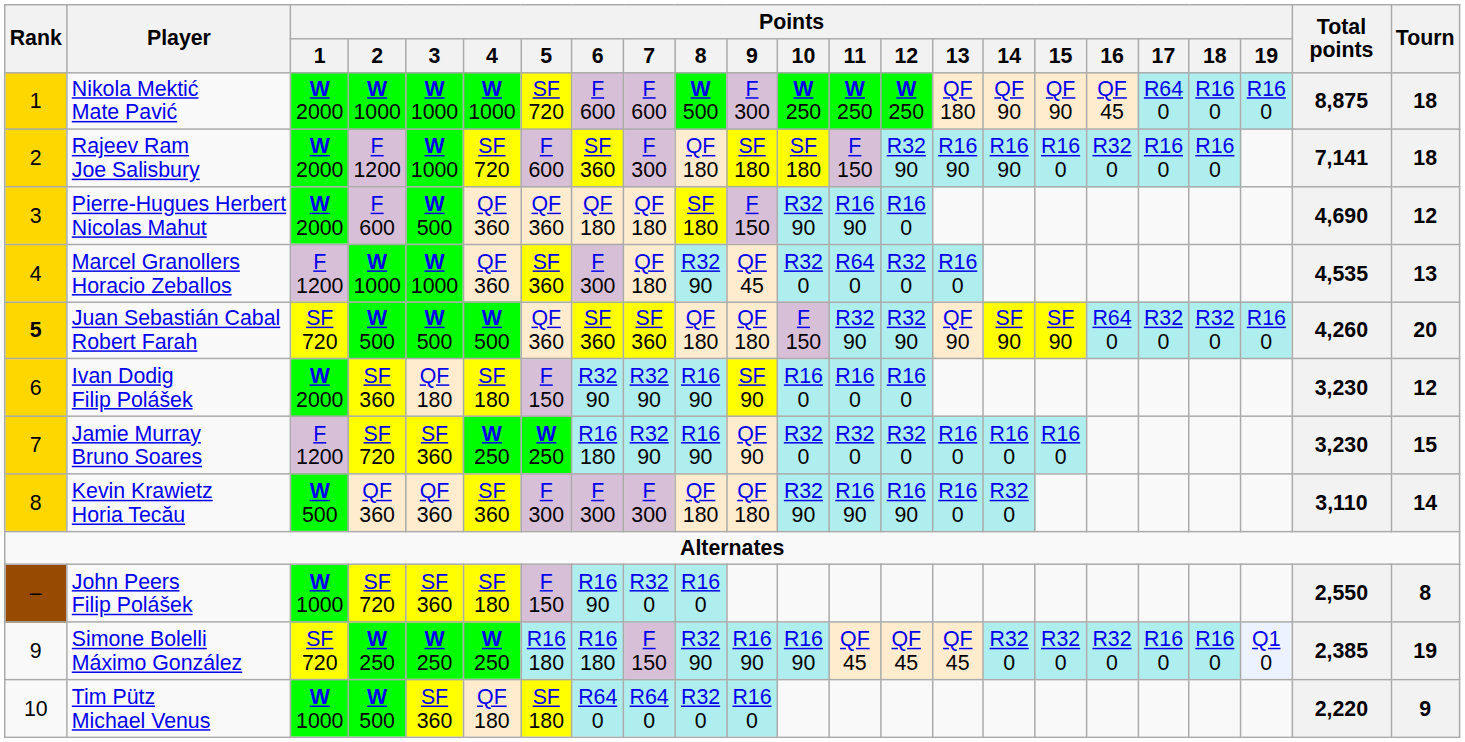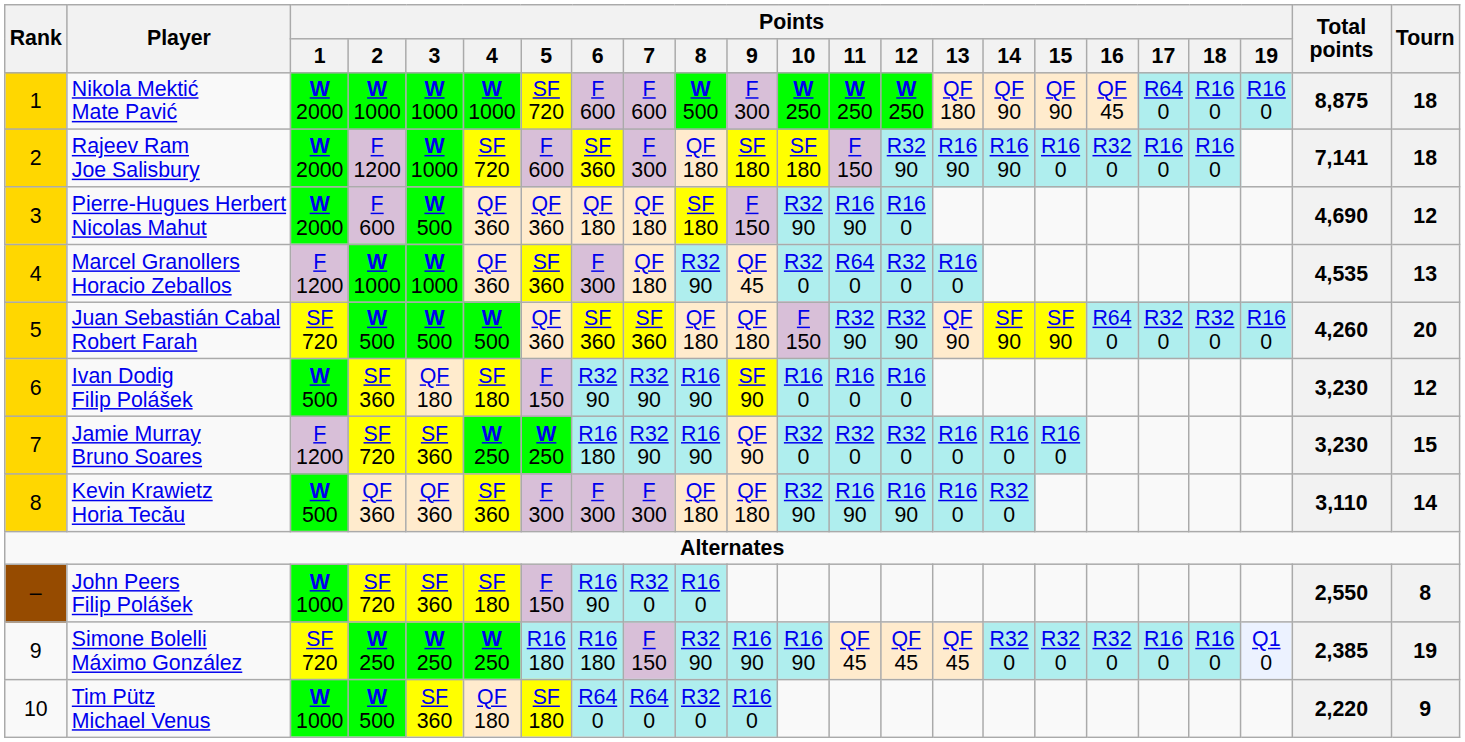 <table class="wikitable nowrap" style=font-size:90%;text-align:center>
 <tr>
 <th rowspan=2>Rank</th>
 <th rowspan=2>Player</th>
 <th colspan=19>Points</th>
 <th rowspan=2 width=60>Total <br> points</th>
 <th rowspan=2>Tourn</th>
 </tr>
 <tr>
 <th width=28>1</th>
 <th width=28>2</th>
 <th width=28>3</th>
 <th width=28>4</th>
 <th width=28>5</th>
 <th width=28>6</th>
 <th width=28>7</th>
 <th width=28>8</th>
 <th width=28>9</th>
 <th width=28>10</th>
 <th width=28>11</th>
 <th width=28>12</th>
 <th width=28>13</th>
 <th width=28>14</th>
 <th width=28>15</th>
 <th width=28>16</th>
 <th width=28>17</th>
 <th width=28>18</th>
 <th width=28>19</th>
 </tr>
 <tr>
 <td bgcolor=gold>1</td>
 <td align=left> <a href='#'>Nikola Mektić</a><br> <a href='#'>Mate Pavić</a></td>
 <td bgcolor=lime><strong><a href='#'>W</a></strong><br>2000</td>
 <td bgcolor=lime><strong><a href='#'>W</a></strong><br>1000</td>
 <td bgcolor=lime><strong><a href='#'>W</a></strong><br>1000</td>
 <td bgcolor=lime><strong><a href='#'>W</a></strong><br>1000</td>
 <td bgcolor=yellow><a href='#'>SF</a><br>720</td>
 <td bgcolor=thistle><a href='#'>F</a><br>600</td>
 <td bgcolor=thistle><a href='#'>F</a><br>600</td>
 <td bgcolor=lime><strong><a href='#'>W</a></strong><br>500</td>
 <td bgcolor=thistle><a href='#'>F</a><br>300</td>
 <td bgcolor=lime><strong><a href='#'>W</a></strong><br>250</td>
 <td bgcolor=lime><strong><a href='#'>W</a></strong><br>250</td>
 <td bgcolor=lime><strong><a href='#'>W</a></strong><br>250</td>
 <td bgcolor=ffebcd><a href='#'>QF</a><br>180</td>
 <td bgcolor=ffebcd><a href='#'>QF</a><br>90</td>
 <td bgcolor=ffebcd><a href='#'>QF</a><br>90</td>
 <td bgcolor=ffebcd><a href='#'>QF</a><br>45</td>
 <td bgcolor=afeeee><a href='#'>R64</a><br>0</td>
 <td bgcolor=afeeee><a href='#'>R16</a><br>0</td>
 <td bgcolor=afeeee><a href='#'>R16</a><br>0</td>
 <th>8,875</th>
 <th>18</th>
 </tr>
 <tr>
 <td bgcolor=gold>2</td>
 <td align=left> <a href='#'>Rajeev Ram</a><br> <a href='#'>Joe Salisbury</a></td>
 <td bgcolor=lime><strong><a href='#'>W</a></strong><br>2000</td>
 <td bgcolor=thistle><a href='#'>F</a><br>1200</td>
 <td bgcolor=lime><strong><a href='#'>W</a></strong><br>1000</td>
 <td bgcolor=yellow><a href='#'>SF</a><br>720</td>
 <td bgcolor=thistle><a href='#'>F</a><br>600</td>
 <td bgcolor=yellow><a href='#'>SF</a><br>360</td>
 <td bgcolor=thistle><a href='#'>F</a><br>300</td>
 <td bgcolor=ffebcd><a href='#'>QF</a><br>180</td>
 <td bgcolor=yellow><a href='#'>SF</a><br>180</td>
 <td bgcolor=yellow><a href='#'>SF</a><br>180</td>
 <td bgcolor=thistle><a href='#'>F</a><br>150</td>
 <td bgcolor=afeeee><a href='#'>R32</a><br>90</td>
 <td bgcolor=afeeee><a href='#'>R16</a><br>90</td>
 <td bgcolor=afeeee><a href='#'>R16</a><br>90</td>
 <td bgcolor=afeeee><a href='#'>R16</a><br>0</td>
 <td bgcolor=afeeee><a href='#'>R32</a><br>0</td>
 <td bgcolor=afeeee><a href='#'>R16</a><br>0</td>
 <td bgcolor=afeeee><a href='#'>R16</a><br>0</td>
 <td></td>
 <th>7,141</th>
 <th>18</th>
 </tr>
 <tr>
 <td bgcolor=gold>3</td>
 <td align=left> <a href='#'>Pierre-Hugues Herbert</a><br> <a href='#'>Nicolas Mahut</a></td>
 <td bgcolor=lime><strong><a href='#'>W</a></strong><br>2000</td>
 <td bgcolor=thistle><a href='#'>F</a><br>600</td>
 <td bgcolor=lime><strong><a href='#'>W</a></strong><br>500</td>
 <td bgcolor=ffebcd><a href='#'>QF</a><br>360</td>
 <td bgcolor=ffebcd><a href='#'>QF</a><br>360</td>
 <td bgcolor=ffebcd><a href='#'>QF</a><br>180</td>
 <td bgcolor=ffebcd><a href='#'>QF</a><br>180</td>
 <td bgcolor=yellow><a href='#'>SF</a><br>180</td>
 <td bgcolor=thistle><a href='#'>F</a><br>150</td>
 <td bgcolor=afeeee><a href='#'>R32</a><br>90</td>
 <td bgcolor=afeeee><a href='#'>R16</a><br>90</td>
 <td bgcolor=afeeee><a href='#'>R16</a><br>0</td>
 <td></td>
 <td></td>
 <td></td>
 <td></td>
 <td></td>
 <td></td>
 <td></td>
 <th>4,690</th>
 <th>12</th>
 </tr>
 <tr>
 <td bgcolor=gold>4</td>
 <td align=left> <a href='#'>Marcel Granollers</a><br> <a href='#'>Horacio Zeballos</a></td>
 <td bgcolor=thistle><a href='#'>F</a><br>1200</td>
 <td bgcolor=lime><strong><a href='#'>W</a></strong><br>1000</td>
 <td bgcolor=lime><strong><a href='#'>W</a></strong><br>1000</td>
 <td bgcolor=ffebcd><a href='#'>QF</a><br>360</td>
 <td bgcolor=yellow><a href='#'>SF</a><br>360</td>
 <td bgcolor=thistle><a href='#'>F</a><br>300</td>
 <td bgcolor=ffebcd><a href='#'>QF</a><br>180</td>
 <td bgcolor=afeeee><a href='#'>R32</a><br>90</td>
 <td bgcolor=ffebcd><a href='#'>QF</a><br>45</td>
 <td bgcolor=afeeee><a href='#'>R32</a><br>0</td>
 <td bgcolor=afeeee><a href='#'>R64</a><br>0</td>
 <td bgcolor=afeeee><a href='#'>R32</a><br>0</td>
 <td bgcolor=afeeee><a href='#'>R16</a><br>0</td>
 <td></td>
 <td></td>
 <td></td>
 <td></td>
 <td></td>
 <td></td>
 <th>4,535</th>
 <th>13</th>
 </tr>
 <tr>
-<td bgcolor=gold><strong>5</strong></td>
+<td bgcolor=gold>5</td>
 <td align=left> <a href='#'>Juan Sebastián Cabal</a><br> <a href='#'>Robert Farah</a></td>
 <td bgcolor=yellow><a href='#'>SF</a><br>720</td>
 <td bgcolor=lime><strong><a href='#'>W</a></strong><br>500</td>
 <td bgcolor=lime><strong><a href='#'>W</a></strong><br>500</td>
 <td bgcolor=lime><strong><a href='#'>W</a></strong><br>500</td>
 <td bgcolor=ffebcd><a href='#'>QF</a><br>360</td>
 <td bgcolor=yellow><a href='#'>SF</a><br>360</td>
 <td bgcolor=yellow><a href='#'>SF</a><br>360</td>
 <td bgcolor=ffebcd><a href='#'>QF</a><br>180</td>
 <td bgcolor=ffebcd><a href='#'>QF</a><br>180</td>
 <td bgcolor=thistle><a href='#'>F</a><br>150</td>
 <td bgcolor=afeeee><a href='#'>R32</a><br>90</td>
 <td bgcolor=afeeee><a href='#'>R32</a><br>90</td>
 <td bgcolor=ffebcd><a href='#'>QF</a><br>90</td>
 <td bgcolor=yellow><a href='#'>SF</a><br>90</td>
 <td bgcolor=yellow><a href='#'>SF</a><br>90</td>
 <td bgcolor=afeeee><a href='#'>R64</a><br>0</td>
 <td bgcolor=afeeee><a href='#'>R32</a><br>0</td>
 <td bgcolor=afeeee><a href='#'>R32</a><br>0</td>
 <td bgcolor=afeeee><a href='#'>R16</a><br>0</td>
 <th>4,260</th>
 <th>20</th>
 </tr>
 <tr>
 <td bgcolor=gold>6</td>
 <td align=left> <a href='#'>Ivan Dodig</a><br> <a href='#'>Filip Polášek</a></td>
-<td bgcolor=lime><strong><a href='#'>W</a></strong><br>2000</td>
+<td bgcolor=lime><strong><a href='#'>W</a></strong><br>500</td>
 <td bgcolor=yellow><a href='#'>SF</a><br>360</td>
 <td bgcolor=ffebcd><a href='#'>QF</a><br>180</td>
 <td bgcolor=yellow><a href='#'>SF</a><br>180</td>
 <td bgcolor=thistle><a href='#'>F</a><br>150</td>
 <td bgcolor=afeeee><a href='#'>R32</a><br>90</td>
 <td bgcolor=afeeee><a href='#'>R32</a><br>90</td>
 <td bgcolor=afeeee><a href='#'>R16</a><br>90</td>
 <td bgcolor=yellow><a href='#'>SF</a><br>90</td>
 <td bgcolor=afeeee><a href='#'>R16</a><br>0</td>
 <td bgcolor=afeeee><a href='#'>R16</a><br>0</td>
 <td bgcolor=afeeee><a href='#'>R16</a><br>0</td>
 <td></td>
 <td></td>
 <td></td>
 <td></td>
 <td></td>
 <td></td>
 <td></td>
 <th>3,230</th>
 <th>12</th>
 </tr>
 <tr>
 <td bgcolor=gold>7</td>
 <td align=left> <a href='#'>Jamie Murray</a><br> <a href='#'>Bruno Soares</a></td>
 <td bgcolor=thistle><a href='#'>F</a><br>1200</td>
 <td bgcolor=yellow><a href='#'>SF</a><br>720</td>
 <td bgcolor=YELLOW><a href='#'>SF</a><br>360</td>
 <td bgcolor=lime><strong><a href='#'>W</a></strong><br>250</td>
 <td bgcolor=lime><strong><a href='#'>W</a></strong><br>250</td>
 <td bgcolor=afeeee><a href='#'>R16</a><br>180</td>
 <td bgcolor=afeeee><a href='#'>R32</a><br>90</td>
 <td bgcolor=afeeee><a href='#'>R16</a><br>90</td>
 <td bgcolor=ffebcd><a href='#'>QF</a><br>90</td>
 <td bgcolor=afeeee><a href='#'>R32</a><br>0</td>
 <td bgcolor=afeeee><a href='#'>R32</a><br>0</td>
 <td bgcolor=afeeee><a href='#'>R32</a><br>0</td>
 <td bgcolor=afeeee><a href='#'>R16</a><br>0</td>
 <td bgcolor=afeeee><a href='#'>R16</a><br>0</td>
 <td bgcolor=afeeee><a href='#'>R16</a><br>0</td>
 <td></td>
 <td></td>
 <td></td>
 <td></td>
 <th>3,230</th>
 <th>15</th>
 </tr>
 <tr>
 <td bgcolor=gold>8</td>
 <td align=left> <a href='#'>Kevin Krawietz</a><br> <a href='#'>Horia Tecău</a></td>
 <td bgcolor=lime><strong><a href='#'>W</a></strong><br>500</td>
 <td bgcolor=ffebcd><a href='#'>QF</a><br>360</td>
 <td bgcolor=ffebcd><a href='#'>QF</a><br>360</td>
 <td bgcolor=yellow><a href='#'>SF</a><br>360</td>
 <td bgcolor=thistle><a href='#'>F</a><br>300</td>
 <td bgcolor=thistle><a href='#'>F</a><br>300</td>
 <td bgcolor=thistle><a href='#'>F</a><br>300</td>
 <td bgcolor=ffebcd><a href='#'>QF</a><br>180</td>
 <td bgcolor=ffebcd><a href='#'>QF</a><br>180</td>
 <td bgcolor=afeeee><a href='#'>R32</a><br>90</td>
 <td bgcolor=afeeee><a href='#'>R16</a><br>90</td>
 <td bgcolor=afeeee><a href='#'>R16</a><br>90</td>
 <td bgcolor=afeeee><a href='#'>R16</a><br>0</td>
 <td bgcolor=afeeee><a href='#'>R32</a><br>0</td>
 <td></td>
 <td></td>
 <td></td>
 <td></td>
 <td></td>
 <th>3,110</th>
 <th>14</th>
 </tr>
 <tr>
 <td colspan=23><strong>Alternates</strong></td>
 </tr>
 <tr>
 <td bgcolor=964B00>–</td>
 <td align=left> <a href='#'>John Peers</a><br> <a href='#'>Filip Polášek</a></td>
 <td bgcolor=lime><strong><a href='#'>W</a></strong><br>1000</td>
 <td bgcolor=yellow><a href='#'>SF</a><br>720</td>
 <td bgcolor=yellow><a href='#'>SF</a><br>360</td>
 <td bgcolor=yellow><a href='#'>SF</a><br>180</td>
 <td bgcolor=thistle><a href='#'>F</a><br>150</td>
 <td bgcolor=afeeee><a href='#'>R16</a><br>90</td>
 <td bgcolor=afeeee><a href='#'>R32</a><br>0</td>
 <td bgcolor=afeeee><a href='#'>R16</a><br>0</td>
 <td></td>
 <td></td>
 <td></td>
 <td></td>
 <td></td>
 <td></td>
 <td></td>
 <td></td>
 <td></td>
 <td></td>
 <td></td>
 <th>2,550</th>
 <th>8</th>
 </tr>
 <tr>
 <td>9</td>
 <td align=left> <a href='#'>Simone Bolelli</a><br> <a href='#'>Máximo González</a></td>
 <td bgcolor=yellow><a href='#'>SF</a><br>720</td>
 <td bgcolor=lime><strong><a href='#'>W</a></strong><br>250</td>
 <td bgcolor=lime><strong><a href='#'>W</a></strong><br>250</td>
 <td bgcolor=lime><strong><a href='#'>W</a></strong><br>250</td>
 <td bgcolor=afeeee><a href='#'>R16</a><br>180</td>
 <td bgcolor=afeeee><a href='#'>R16</a><br>180</td>
 <td bgcolor=thistle><a href='#'>F</a><br>150</td>
 <td bgcolor=afeeee><a href='#'>R32</a><br>90</td>
 <td bgcolor=afeeee><a href='#'>R16</a><br>90</td>
 <td bgcolor=afeeee><a href='#'>R16</a><br>90</td>
 <td bgcolor=ffebcd><a href='#'>QF</a><br>45</td>
 <td bgcolor=ffebcd><a href='#'>QF</a><br>45</td>
 <td bgcolor=ffebcd><a href='#'>QF</a><br>45</td>
 <td bgcolor=afeeee><a href='#'>R32</a><br>0</td>
 <td bgcolor=afeeee><a href='#'>R32</a><br>0</td>
 <td bgcolor=afeeee><a href='#'>R32</a><br>0</td>
 <td bgcolor=afeeee><a href='#'>R16</a><br>0</td>
 <td bgcolor=afeeee><a href='#'>R16</a><br>0</td>
 <td bgcolor=ecf2ff><a href='#'>Q1</a><br>0</td>
 <th>2,385</th>
 <th>19</th>
 </tr>
 <tr>
 <td>10</td>
 <td align=left> <a href='#'>Tim Pütz</a><br> <a href='#'>Michael Venus</a></td>
 <td bgcolor=lime><strong><a href='#'>W</a></strong><br>1000</td>
 <td bgcolor=lime><strong><a href='#'>W</a></strong><br>500</td>
 <td bgcolor=yellow><a href='#'>SF</a><br>360</td>
 <td bgcolor=ffebcd><a href='#'>QF</a><br>180</td>
 <td bgcolor=yellow><a href='#'>SF</a><br>180</td>
 <td bgcolor=afeeee><a href='#'>R64</a><br>0</td>
 <td bgcolor=afeeee><a href='#'>R64</a><br>0</td>
 <td bgcolor=afeeee><a href='#'>R32</a><br>0</td>
 <td bgcolor=afeeee><a href='#'>R16</a><br>0</td>
 <td></td>
 <td></td>
 <td></td>
 <td></td>
 <td></td>
 <td></td>
 <td></td>
 <td></td>
 <td></td>
 <td></td>
 <th>2,220</th>
 <th>9</th>
 </tr>
 </table>
